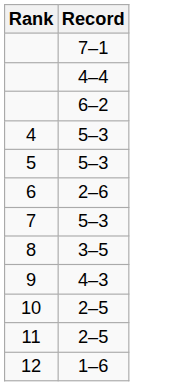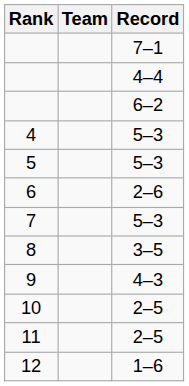 <table class="wikitable">
 <tr>
 <th>Rank</th>
+<th>Team</th>
 <th>Record</th>
 </tr>
 <tr>
 <td align=center></td>
+<td></td>
 <td align=center>7–1</td>
 </tr>
 <tr>
 <td align=center></td>
+<td></td>
 <td align=center>4–4</td>
 </tr>
 <tr>
 <td align=center></td>
+<td></td>
 <td align=center>6–2</td>
 </tr>
 <tr>
 <td align=center>4</td>
+<td></td>
 <td align=center>5–3</td>
 </tr>
 <tr>
 <td align=center>5</td>
+<td></td>
 <td align=center>5–3</td>
 </tr>
 <tr>
 <td align=center>6</td>
+<td></td>
 <td align=center>2–6</td>
 </tr>
 <tr>
 <td align=center>7</td>
+<td></td>
 <td align=center>5–3</td>
 </tr>
 <tr>
 <td align=center>8</td>
+<td></td>
 <td align=center>3–5</td>
 </tr>
 <tr>
 <td align=center>9</td>
+<td></td>
 <td align=center>4–3</td>
 </tr>
 <tr>
 <td align=center>10</td>
+<td></td>
 <td align=center>2–5</td>
 </tr>
 <tr>
 <td align=center>11</td>
+<td></td>
 <td align=center>2–5</td>
 </tr>
 <tr>
 <td align=center>12</td>
+<td></td>
 <td align=center>1–6</td>
 </tr>
 </table>
